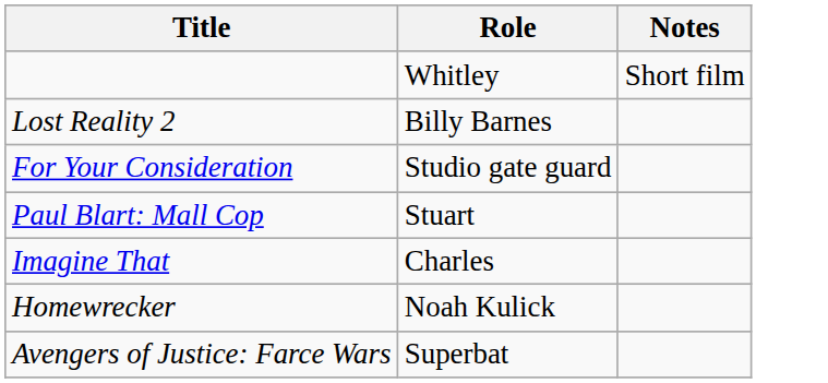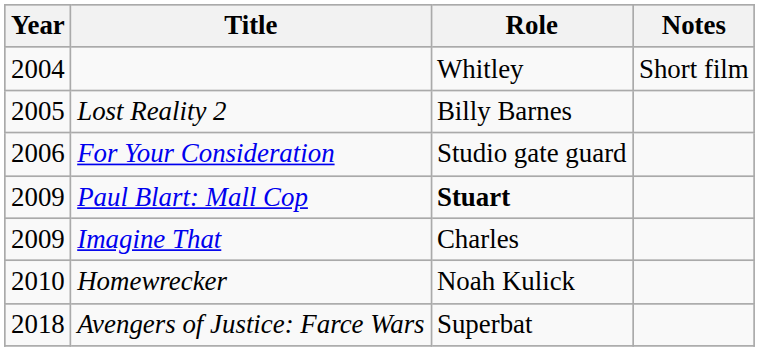 <table class="wikitable sortable">
 <tr>
+<th>Year</th>
 <th>Title</th>
 <th>Role</th>
 <th class="unsortable">Notes</th>
 </tr>
 <tr>
+<td>2004</td>
 <td><em></em></td>
 <td>Whitley</td>
 <td>Short film</td>
 </tr>
 <tr>
+<td>2005</td>
 <td><em>Lost Reality 2</em></td>
 <td>Billy Barnes</td>
 <td></td>
 </tr>
 <tr>
+<td>2006</td>
 <td><em><a href='#'>For Your Consideration</a></em></td>
 <td>Studio gate guard</td>
 <td></td>
 </tr>
 <tr>
+<td>2009</td>
 <td><em><a href='#'>Paul Blart: Mall Cop</a></em></td>
-<td>Stuart</td>
+<td><strong>Stuart</strong></td>
 <td></td>
 </tr>
 <tr>
+<td>2009</td>
 <td><em><a href='#'>Imagine That</a></em></td>
 <td>Charles</td>
 <td></td>
 </tr>
 <tr>
+<td>2010</td>
 <td><em>Homewrecker</em></td>
 <td>Noah Kulick</td>
 <td></td>
 </tr>
 <tr>
+<td>2018</td>
 <td><em>Avengers of Justice: Farce Wars</em></td>
 <td>Superbat</td>
 <td></td>
 </tr>
 </table>
